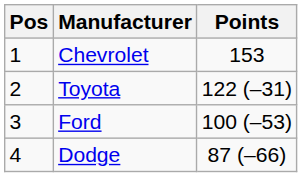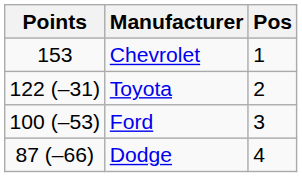 <table class="wikitable" style="font-size: 95%;">
 <tr>
+<th>Points</th>
+<th>Manufacturer</th>
 <th>Pos</th>
-<th>Manufacturer</th>
-<th>Points</th>
 </tr>
 <tr>
+<td style="text-align:center;">153</td>
+<td><a href='#'>Chevrolet</a></td>
 <td>1</td>
-<td><a href='#'>Chevrolet</a></td>
-<td style="text-align:center;">153</td>
 </tr>
 <tr>
+<td style="text-align:center;">122 (–31)</td>
+<td><a href='#'>Toyota</a></td>
 <td>2</td>
-<td><a href='#'>Toyota</a></td>
-<td style="text-align:center;">122 (–31)</td>
 </tr>
 <tr>
+<td style="text-align:center;">100 (–53)</td>
+<td><a href='#'>Ford</a></td>
 <td>3</td>
-<td><a href='#'>Ford</a></td>
-<td style="text-align:center;">100 (–53)</td>
 </tr>
 <tr>
+<td style="text-align:center;">87 (–66)</td>
+<td><a href='#'>Dodge</a></td>
 <td>4</td>
-<td><a href='#'>Dodge</a></td>
-<td style="text-align:center;">87 (–66)</td>
 </tr>
 </table>
